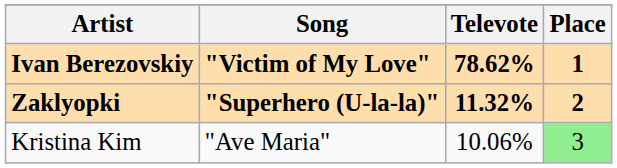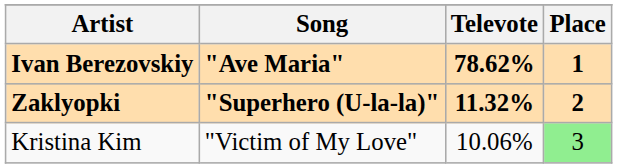 <table class="sortable wikitable" style="margin: 1em auto 1em auto; text-align:center;">
 <tr>
 </tr>
 <tr>
 <th>Artist</th>
 <th>Song</th>
 <th>Televote</th>
 <th>Place</th>
 </tr>
 <tr style="font-weight:bold; background:navajowhite;">
 <td style="text-align:left;">Ivan Berezovskiy</td>
-<td style="text-align:left;">"Victim of My Love"</td>
+<td style="text-align:left;">"Ave Maria"</td>
 <td>78.62%</td>
 <td>1</td>
 </tr>
 <tr style="font-weight:bold; background:navajowhite;">
 <td style="text-align:left;">Zaklyopki</td>
 <td style="text-align:left;">"Superhero (U-la-la)"</td>
 <td>11.32%</td>
 <td>2</td>
 </tr>
 <tr>
 <td style="text-align:left;">Kristina Kim</td>
-<td style="text-align:left;">"Ave Maria"</td>
+<td style="text-align:left;">"Victim of My Love"</td>
 <td>10.06%</td>
 <td style="background: lightgreen;">3</td>
 </tr>
 </table>
